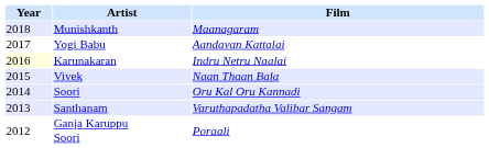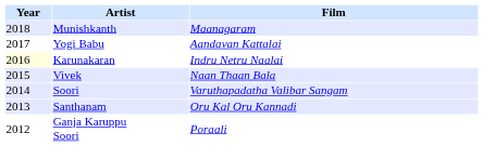 <table cellspacing="1" cellpadding="1" border="0" width="50%">
 <tr bgcolor="#d1e4fd">
 <th>Year</th>
 <th>Artist</th>
 <th>Film</th>
 </tr>
 <tr bgcolor="#e4e8ff">
 <td>2018</td>
 <td><a href='#'>Munishkanth</a></td>
 <td><em><a href='#'>Maanagaram</a></em></td>
 </tr>
 <tr>
 <td>2017</td>
 <td><a href='#'>Yogi Babu</a></td>
 <td><em><a href='#'>Aandavan Kattalai</a></em></td>
 </tr>
 <tr>
 <td style="background: lightyellow;">2016</td>
 <td><a href='#'>Karunakaran</a></td>
 <td><em><a href='#'>Indru Netru Naalai</a></em></td>
 </tr>
 <tr bgcolor="#e4e8ff">
 <td>2015</td>
 <td><a href='#'>Vivek</a></td>
 <td><em><a href='#'>Naan Thaan Bala</a></em></td>
 </tr>
 <tr bgcolor="#e4e8ff">
 <td>2014</td>
 <td><a href='#'>Soori</a></td>
-<td><em><a href='#'>Oru Kal Oru Kannadi</a></em></td>
+<td><em><a href='#'>Varuthapadatha Valibar Sangam</a></em></td>
 </tr>
 <tr bgcolor="#e4e8ff">
 <td>2013</td>
 <td><a href='#'>Santhanam</a></td>
-<td><em><a href='#'>Varuthapadatha Valibar Sangam</a></em></td>
+<td><em><a href='#'>Oru Kal Oru Kannadi</a></em></td>
 </tr>
 <tr>
 <td>2012</td>
 <td><a href='#'>Ganja Karuppu</a><br><a href='#'>Soori</a></td>
 <td><em><a href='#'>Poraali</a></em></td>
 </tr>
 </table>
